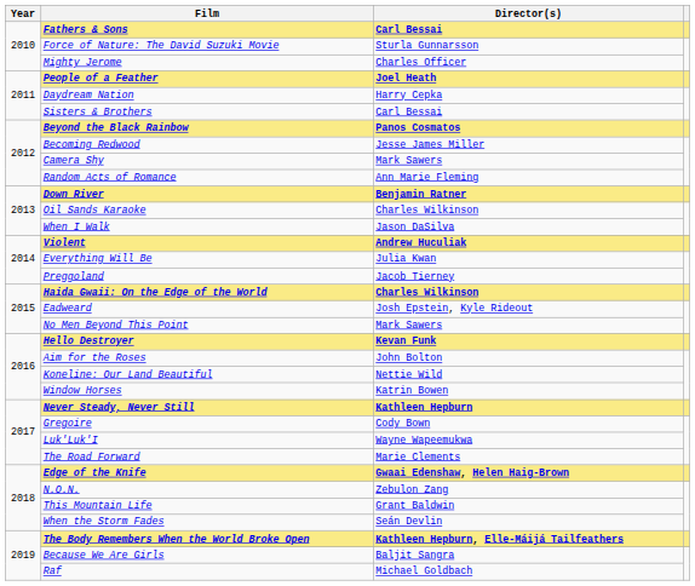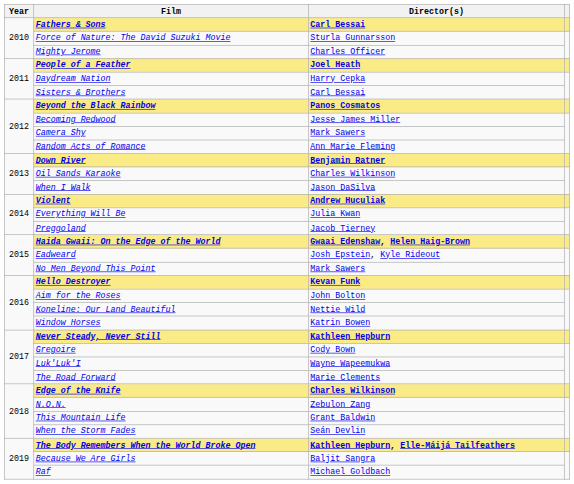 <table class="wikitable" width="100%" cellpadding="5">
 <tr>
 <th>Year</th>
 <th>Film</th>
 <th>Director(s)</th>
 <th></th>
 </tr>
 <tr>
 <td style="text-align:center;" rowspan=3>2010</td>
 <td style="background:#FAEB86;"><strong><em><a href='#'>Fathers & Sons</a></em></strong></td>
 <td style="background:#FAEB86;"><strong><a href='#'>Carl Bessai</a></strong></td>
 <td style="background:#FAEB86;"></td>
 </tr>
 <tr>
 <td><em><a href='#'>Force of Nature: The David Suzuki Movie</a></em></td>
 <td><a href='#'>Sturla Gunnarsson</a></td>
 <td rowspan=2></td>
 </tr>
 <tr>
 <td><em><a href='#'>Mighty Jerome</a></em></td>
 <td><a href='#'>Charles Officer</a></td>
 </tr>
 <tr>
 <td style="text-align:center;" rowspan=3>2011</td>
 <td style="background:#FAEB86;"><strong><em><a href='#'>People of a Feather</a></em></strong></td>
 <td style="background:#FAEB86;"><strong><a href='#'>Joel Heath</a></strong></td>
 <td style="background:#FAEB86;"></td>
 </tr>
 <tr>
 <td><em><a href='#'>Daydream Nation</a></em></td>
 <td><a href='#'>Harry Cepka</a></td>
 <td rowspan=2></td>
 </tr>
 <tr>
 <td><em><a href='#'>Sisters & Brothers</a></em></td>
 <td><a href='#'>Carl Bessai</a></td>
 </tr>
 <tr>
 <td style="text-align:center;" rowspan=4>2012</td>
 <td style="background:#FAEB86;"><strong><em><a href='#'>Beyond the Black Rainbow</a></em></strong></td>
 <td style="background:#FAEB86;"><strong><a href='#'>Panos Cosmatos</a></strong></td>
 <td style="background:#FAEB86;"></td>
 </tr>
 <tr>
 <td><em><a href='#'>Becoming Redwood</a></em></td>
 <td><a href='#'>Jesse James Miller</a></td>
 <td rowspan=3></td>
 </tr>
 <tr>
 <td><em><a href='#'>Camera Shy</a></em></td>
 <td><a href='#'>Mark Sawers</a></td>
 </tr>
 <tr>
 <td><em><a href='#'>Random Acts of Romance</a></em></td>
 <td><a href='#'>Ann Marie Fleming</a></td>
 </tr>
 <tr>
 <td style="text-align:center;" rowspan=3>2013</td>
 <td style="background:#FAEB86;"><strong><em><a href='#'>Down River</a></em></strong></td>
 <td style="background:#FAEB86;"><strong><a href='#'>Benjamin Ratner</a></strong></td>
 <td style="background:#FAEB86;"></td>
 </tr>
 <tr>
 <td><em><a href='#'>Oil Sands Karaoke</a></em></td>
 <td><a href='#'>Charles Wilkinson</a></td>
 <td rowspan=2></td>
 </tr>
 <tr>
 <td><em><a href='#'>When I Walk</a></em></td>
 <td><a href='#'>Jason DaSilva</a></td>
 </tr>
 <tr>
 <td style="text-align:center;" rowspan=3>2014</td>
 <td style="background:#FAEB86;"><strong><em><a href='#'>Violent</a></em></strong></td>
 <td style="background:#FAEB86;"><strong><a href='#'>Andrew Huculiak</a></strong></td>
 <td style="background:#FAEB86;"></td>
 </tr>
 <tr>
 <td><em><a href='#'>Everything Will Be</a></em></td>
 <td><a href='#'>Julia Kwan</a></td>
 <td rowspan=2></td>
 </tr>
 <tr>
 <td><em><a href='#'>Preggoland</a></em></td>
 <td><a href='#'>Jacob Tierney</a></td>
 </tr>
 <tr>
 <td style="text-align:center;" rowspan=3>2015</td>
 <td style="background:#FAEB86;"><strong><em><a href='#'>Haida Gwaii: On the Edge of the World</a></em></strong></td>
-<td style="background:#FAEB86;"><strong><a href='#'>Charles Wilkinson</a></strong></td>
+<td style="background:#FAEB86;"><strong><a href='#'>Gwaai Edenshaw</a>, <a href='#'>Helen Haig-Brown</a></strong></td>
 <td style="background:#FAEB86;"></td>
 </tr>
 <tr>
 <td><em><a href='#'>Eadweard</a></em></td>
 <td><a href='#'>Josh Epstein</a>, <a href='#'>Kyle Rideout</a></td>
 <td rowspan=2></td>
 </tr>
 <tr>
 <td><em><a href='#'>No Men Beyond This Point</a></em></td>
 <td><a href='#'>Mark Sawers</a></td>
 </tr>
 <tr>
 <td style="text-align:center;" rowspan=4>2016</td>
 <td style="background:#FAEB86;"><strong><em><a href='#'>Hello Destroyer</a></em></strong></td>
 <td style="background:#FAEB86;"><strong><a href='#'>Kevan Funk</a></strong></td>
 <td style="background:#FAEB86;"></td>
 </tr>
 <tr>
 <td><em><a href='#'>Aim for the Roses</a></em></td>
 <td><a href='#'>John Bolton</a></td>
 <td rowspan=3></td>
 </tr>
 <tr>
 <td><em><a href='#'>Koneline: Our Land Beautiful</a></em></td>
 <td><a href='#'>Nettie Wild</a></td>
 </tr>
 <tr>
 <td><em><a href='#'>Window Horses</a></em></td>
 <td><a href='#'>Katrin Bowen</a></td>
 </tr>
 <tr>
 <td style="text-align:center;" rowspan=4>2017</td>
 <td style="background:#FAEB86;"><strong><em><a href='#'>Never Steady, Never Still</a></em></strong></td>
 <td style="background:#FAEB86;"><strong><a href='#'>Kathleen Hepburn</a></strong></td>
 <td style="background:#FAEB86;"></td>
 </tr>
 <tr>
 <td><em><a href='#'>Gregoire</a></em></td>
 <td><a href='#'>Cody Bown</a></td>
 <td rowspan=3></td>
 </tr>
 <tr>
 <td><em><a href='#'>Luk'Luk'I</a></em></td>
 <td><a href='#'>Wayne Wapeemukwa</a></td>
 </tr>
 <tr>
 <td><em><a href='#'>The Road Forward</a></em></td>
 <td><a href='#'>Marie Clements</a></td>
 </tr>
 <tr>
 <td style="text-align:center;" rowspan=4>2018</td>
 <td style="background:#FAEB86;"><strong><em><a href='#'>Edge of the Knife</a></em></strong></td>
-<td style="background:#FAEB86;"><strong><a href='#'>Gwaai Edenshaw</a>, <a href='#'>Helen Haig-Brown</a></strong></td>
+<td style="background:#FAEB86;"><strong><a href='#'>Charles Wilkinson</a></strong></td>
 <td style="background:#FAEB86;"></td>
 </tr>
 <tr>
 <td><em><a href='#'>N.O.N.</a></em></td>
 <td><a href='#'>Zebulon Zang</a></td>
 <td rowspan=3></td>
 </tr>
 <tr>
 <td><em><a href='#'>This Mountain Life</a></em></td>
 <td><a href='#'>Grant Baldwin</a></td>
 </tr>
 <tr>
 <td><em><a href='#'>When the Storm Fades</a></em></td>
 <td><a href='#'>Seán Devlin</a></td>
 </tr>
 <tr>
 <td style="text-align:center;" rowspan=3>2019</td>
 <td style="background:#FAEB86;"><strong><em><a href='#'>The Body Remembers When the World Broke Open</a></em></strong></td>
 <td style="background:#FAEB86;"><strong><a href='#'>Kathleen Hepburn</a>, <a href='#'>Elle-Máijá Tailfeathers</a></strong></td>
 <td style="background:#FAEB86;"></td>
 </tr>
 <tr>
 <td><em><a href='#'>Because We Are Girls</a></em></td>
 <td><a href='#'>Baljit Sangra</a></td>
 <td rowspan=2></td>
 </tr>
 <tr>
 <td><em><a href='#'>Raf</a></em></td>
 <td><a href='#'>Michael Goldbach</a></td>
 </tr>
 </table>
